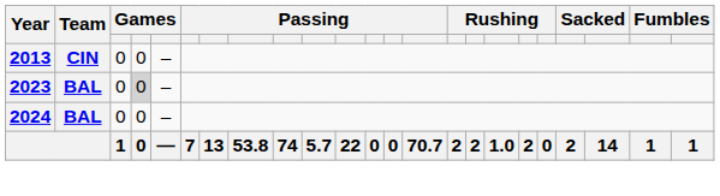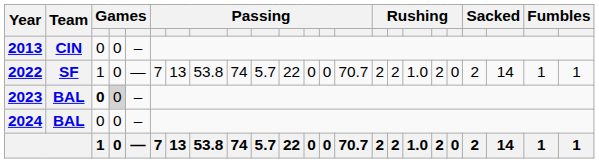 <table class="wikitable" style="text-align:center;">
 <tr>
 <th rowspan="2">Year</th>
 <th rowspan="2">Team</th>
 <th colspan="3">Games</th>
 <th colspan="9">Passing</th>
 <th colspan="5">Rushing</th>
 <th colspan="2">Sacked</th>
 <th colspan="2">Fumbles</th>
 </tr>
 <tr>
 <th></th>
 <th></th>
 <th></th>
 <th></th>
 <th></th>
 <th></th>
 <th></th>
 <th></th>
 <th></th>
 <th></th>
 <th></th>
 <th></th>
 <th></th>
 <th></th>
 <th></th>
 <th></th>
 <th></th>
 <th></th>
 <th></th>
 <th></th>
 <th></th>
 </tr>
 <tr>
 <th><a href='#'>2013</a></th>
 <th><a href='#'>CIN</a></th>
 <td>0</td>
 <td>0</td>
 <td>–</td>
 <td colspan="18"></td>
 </tr>
 <tr>
+<th><a href='#'>2022</a></th>
+<th><a href='#'>SF</a></th>
+<td>1</td>
+<td>0</td>
+<td>—</td>
+<td>7</td>
+<td>13</td>
+<td>53.8</td>
+<td>74</td>
+<td>5.7</td>
+<td>22</td>
+<td>0</td>
+<td>0</td>
+<td>70.7</td>
+<td>2</td>
+<td>2</td>
+<td>1.0</td>
+<td>2</td>
+<td>0</td>
+<td>2</td>
+<td>14</td>
+<td>1</td>
+<td>1</td>
+</tr>
+<tr>
 <th><a href='#'>2023</a></th>
 <th><a href='#'>BAL</a></th>
-<td>0</td>
+<td><strong>0</strong></td>
 <td style="background: lightgrey;">0</td>
 <td>–</td>
 <td colspan="18"></td>
 </tr>
 <tr>
 <th><a href='#'>2024</a></th>
 <th><a href='#'>BAL</a></th>
 <td>0</td>
 <td>0</td>
 <td>–</td>
 <td colspan="18"></td>
 </tr>
 <tr>
 <th colspan="2"></th>
 <th>1</th>
 <th>0</th>
 <th>—</th>
 <th>7</th>
 <th>13</th>
 <th>53.8</th>
 <th>74</th>
 <th>5.7</th>
 <th>22</th>
 <th>0</th>
 <th>0</th>
 <th>70.7</th>
 <th>2</th>
 <th>2</th>
 <th>1.0</th>
 <th>2</th>
 <th>0</th>
 <th>2</th>
 <th>14</th>
 <th>1</th>
 <th>1</th>
 </tr>
 </table>
